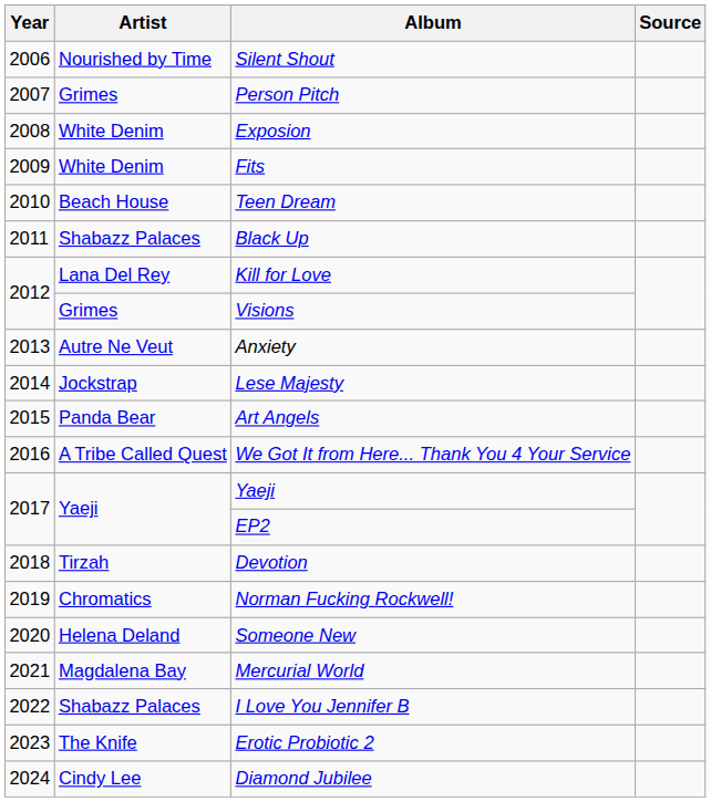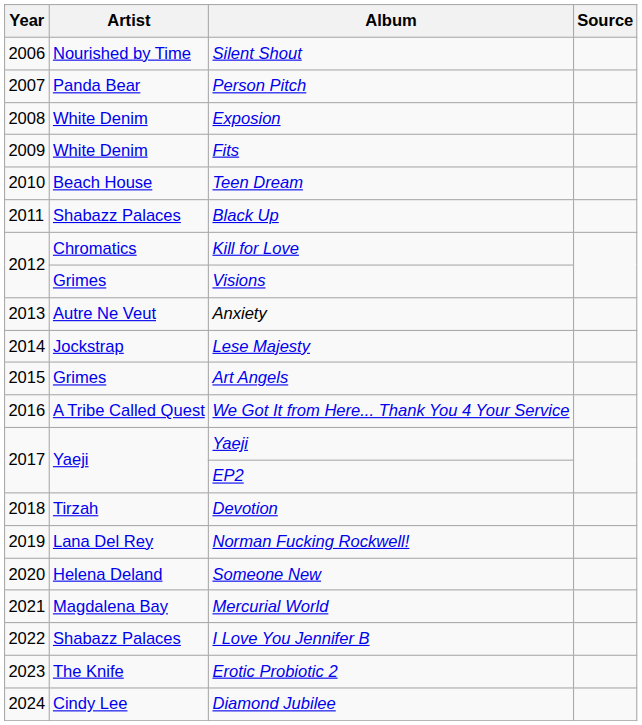 <table class="wikitable" style="font-size:0.95em;line-height:1.5em;">
 <tr>
 <th>Year</th>
 <th>Artist</th>
 <th>Album</th>
 <th>Source</th>
 </tr>
 <tr>
 <td>2006</td>
 <td><a href='#'>Nourished by Time</a></td>
 <td><em><a href='#'>Silent Shout</a></em></td>
 <td></td>
 </tr>
 <tr>
 <td>2007</td>
-<td><a href='#'>Grimes</a></td>
+<td><a href='#'>Panda Bear</a></td>
 <td><em><a href='#'>Person Pitch</a></em></td>
 <td></td>
 </tr>
 <tr>
 <td>2008</td>
 <td><a href='#'>White Denim</a></td>
 <td><em><a href='#'>Exposion</a></em></td>
 <td></td>
 </tr>
 <tr>
 <td>2009</td>
 <td><a href='#'>White Denim</a></td>
 <td><a href='#'><em>Fits</em></a></td>
 <td></td>
 </tr>
 <tr>
 <td>2010</td>
 <td><a href='#'>Beach House</a></td>
 <td><em><a href='#'>Teen Dream</a></em></td>
 <td></td>
 </tr>
 <tr>
 <td>2011</td>
 <td><a href='#'>Shabazz Palaces</a></td>
 <td><em><a href='#'>Black Up</a></em></td>
 <td></td>
 </tr>
 <tr>
 <td rowspan="2">2012</td>
-<td><a href='#'>Lana Del Rey</a></td>
+<td><a href='#'>Chromatics</a></td>
 <td><em><a href='#'>Kill for Love</a></em></td>
 <td rowspan="2"></td>
 </tr>
 <tr>
 <td><a href='#'>Grimes</a></td>
 <td><a href='#'><em>Visions</em></a></td>
 </tr>
 <tr>
 <td>2013</td>
 <td><a href='#'>Autre Ne Veut</a></td>
 <td><em>Anxiety</em></td>
 <td></td>
 </tr>
 <tr>
 <td>2014</td>
 <td><a href='#'>Jockstrap</a></td>
 <td><a href='#'><em>Lese Majesty</em></a></td>
 <td></td>
 </tr>
 <tr>
 <td>2015</td>
-<td><a href='#'>Panda Bear</a></td>
+<td><a href='#'>Grimes</a></td>
 <td><em><a href='#'>Art Angels</a></em></td>
 <td></td>
 </tr>
 <tr>
 <td>2016</td>
 <td><a href='#'>A Tribe Called Quest</a></td>
 <td><em><a href='#'>We Got It from Here... Thank You 4 Your Service</a></em></td>
 <td></td>
 </tr>
 <tr>
 <td rowspan="2">2017</td>
 <td rowspan="2"><a href='#'>Yaeji</a></td>
 <td><em><a href='#'>Yaeji</a></em></td>
 <td rowspan="2"></td>
 </tr>
 <tr>
 <td><em><a href='#'>EP2</a></em></td>
 </tr>
 <tr>
 <td>2018</td>
 <td><a href='#'>Tirzah</a></td>
 <td><a href='#'><em>Devotion</em></a></td>
 <td></td>
 </tr>
 <tr>
 <td>2019</td>
-<td><a href='#'>Chromatics</a></td>
+<td><a href='#'>Lana Del Rey</a></td>
 <td><em><a href='#'>Norman Fucking Rockwell!</a></em></td>
 <td></td>
 </tr>
 <tr>
 <td>2020</td>
 <td><a href='#'>Helena Deland</a></td>
 <td><a href='#'><em>Someone New</em></a></td>
 <td></td>
 </tr>
 <tr>
 <td>2021</td>
 <td><a href='#'>Magdalena Bay</a></td>
 <td><em><a href='#'>Mercurial World</a></em></td>
 <td></td>
 </tr>
 <tr>
 <td>2022</td>
 <td><a href='#'>Shabazz Palaces</a></td>
 <td><em><a href='#'>I Love You Jennifer B</a></em></td>
 <td></td>
 </tr>
 <tr>
 <td>2023</td>
 <td><a href='#'>The Knife</a></td>
 <td><em><a href='#'>Erotic Probiotic 2</a></em></td>
 <td></td>
 </tr>
 <tr>
 <td>2024</td>
 <td><a href='#'>Cindy Lee</a></td>
 <td><a href='#'><em>Diamond Jubilee</em></a></td>
 <td></td>
 </tr>
 </table>
